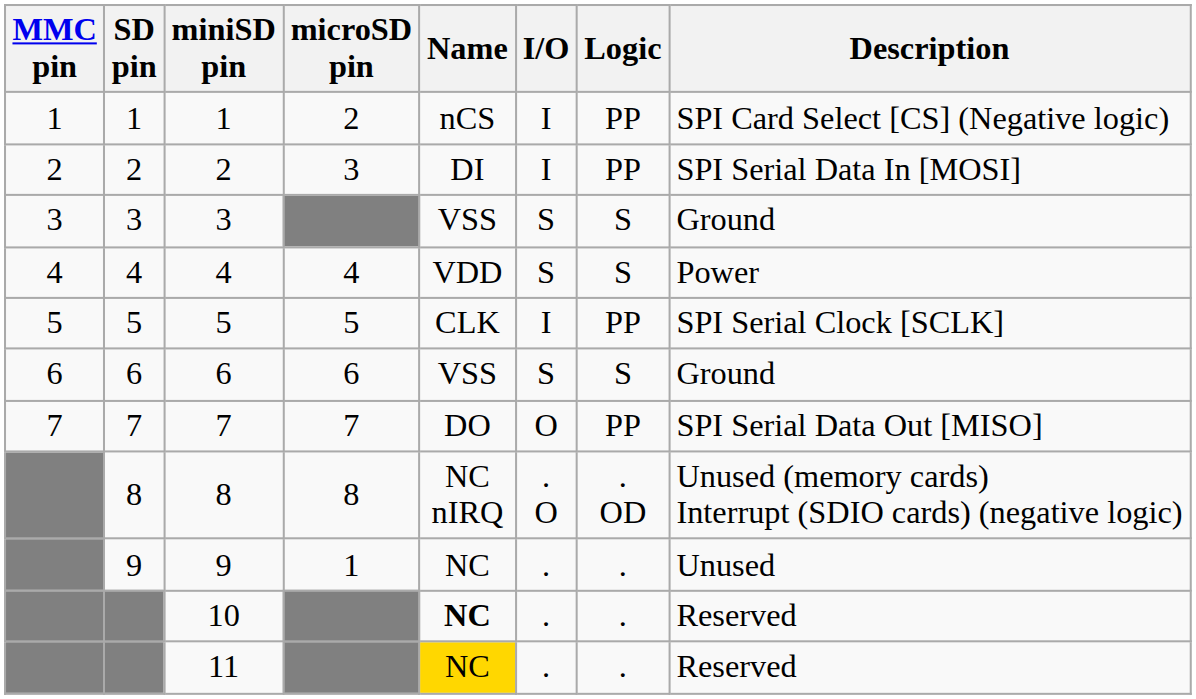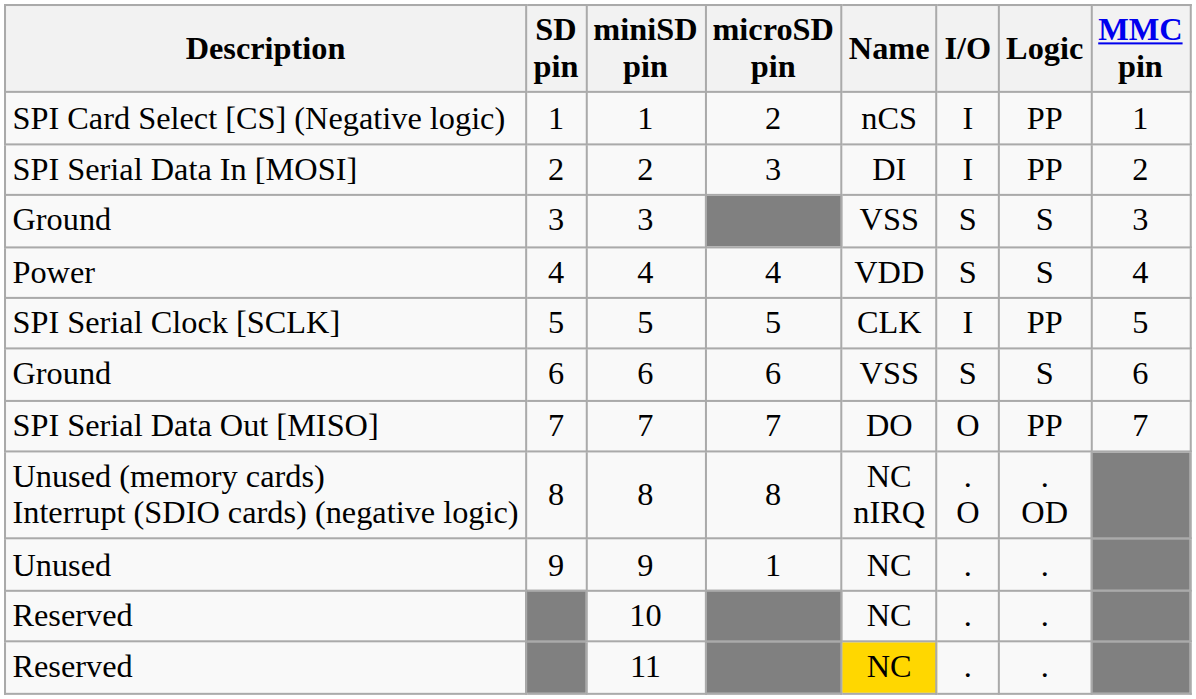 <table class="wikitable" style="text-align:center">
 <tr>
-<th><a href='#'>MMC</a><br>pin</th>
+<th>Description</th>
 <th>SD<br>pin</th>
 <th>miniSD<br>pin</th>
 <th>microSD<br>pin</th>
 <th>Name</th>
 <th>I/O</th>
 <th>Logic</th>
-<th>Description</th>
+<th><a href='#'>MMC</a><br>pin</th>
 </tr>
 <tr>
-<td>1</td>
+<td style="text-align:left">SPI Card Select [CS] (Negative logic)</td>
 <td>1</td>
 <td>1</td>
 <td>2</td>
 <td>nCS</td>
 <td>I</td>
 <td>PP</td>
-<td style="text-align:left">SPI Card Select [CS] (Negative logic)</td>
+<td>1</td>
 </tr>
 <tr>
-<td>2</td>
+<td style="text-align:left">SPI Serial Data In [MOSI]</td>
 <td>2</td>
 <td>2</td>
 <td>3</td>
 <td>DI</td>
 <td>I</td>
 <td>PP</td>
-<td style="text-align:left">SPI Serial Data In [MOSI]</td>
+<td>2</td>
 </tr>
 <tr>
-<td>3</td>
+<td style="text-align:left">Ground</td>
 <td>3</td>
 <td>3</td>
 <td style="background: gray"></td>
 <td>VSS</td>
 <td>S</td>
 <td>S</td>
-<td style="text-align:left">Ground</td>
+<td>3</td>
 </tr>
 <tr>
-<td>4</td>
+<td style="text-align:left">Power</td>
 <td>4</td>
 <td>4</td>
 <td>4</td>
 <td>VDD</td>
 <td>S</td>
 <td>S</td>
-<td style="text-align:left">Power</td>
+<td>4</td>
 </tr>
 <tr>
-<td>5</td>
+<td style="text-align:left">SPI Serial Clock [SCLK]</td>
 <td>5</td>
 <td>5</td>
 <td>5</td>
 <td>CLK</td>
 <td>I</td>
 <td>PP</td>
-<td style="text-align:left">SPI Serial Clock [SCLK]</td>
+<td>5</td>
 </tr>
 <tr>
-<td>6</td>
+<td style="text-align:left">Ground</td>
 <td>6</td>
 <td>6</td>
 <td>6</td>
 <td>VSS</td>
 <td>S</td>
 <td>S</td>
-<td style="text-align:left">Ground</td>
+<td>6</td>
 </tr>
 <tr>
-<td>7</td>
+<td style="text-align:left">SPI Serial Data Out [MISO]</td>
 <td>7</td>
 <td>7</td>
 <td>7</td>
 <td>DO</td>
 <td>O</td>
 <td>PP</td>
-<td style="text-align:left">SPI Serial Data Out [MISO]</td>
+<td>7</td>
 </tr>
 <tr>
-<td style="background: gray"></td>
+<td style="text-align:left">Unused (memory cards)<br>Interrupt (SDIO cards) (negative logic)</td>
 <td>8</td>
 <td>8</td>
 <td>8</td>
 <td>NC<br>nIRQ</td>
 <td>.<br>O</td>
 <td>.<br>OD</td>
-<td style="text-align:left">Unused (memory cards)<br>Interrupt (SDIO cards) (negative logic)</td>
+<td style="background: gray"></td>
 </tr>
 <tr>
-<td style="background: gray"></td>
+<td style="text-align:left">Unused</td>
 <td>9</td>
 <td>9</td>
 <td>1</td>
 <td>NC</td>
 <td>.</td>
 <td>.</td>
-<td style="text-align:left">Unused</td>
+<td style="background: gray"></td>
 </tr>
 <tr>
-<td style="background: gray"></td>
+<td style="text-align:left">Reserved</td>
 <td style="background: gray"></td>
 <td>10</td>
 <td style="background: gray"></td>
-<td><strong>NC</strong></td>
+<td>NC</td>
 <td>.</td>
 <td>.</td>
-<td style="text-align:left">Reserved</td>
+<td style="background: gray"></td>
 </tr>
 <tr>
-<td style="background: gray"></td>
+<td style="text-align:left">Reserved</td>
 <td style="background: gray"></td>
 <td>11</td>
 <td style="background: gray"></td>
 <td style="background: gold;">NC</td>
 <td>.</td>
 <td>.</td>
-<td style="text-align:left">Reserved</td>
+<td style="background: gray"></td>
 </tr>
 </table>
